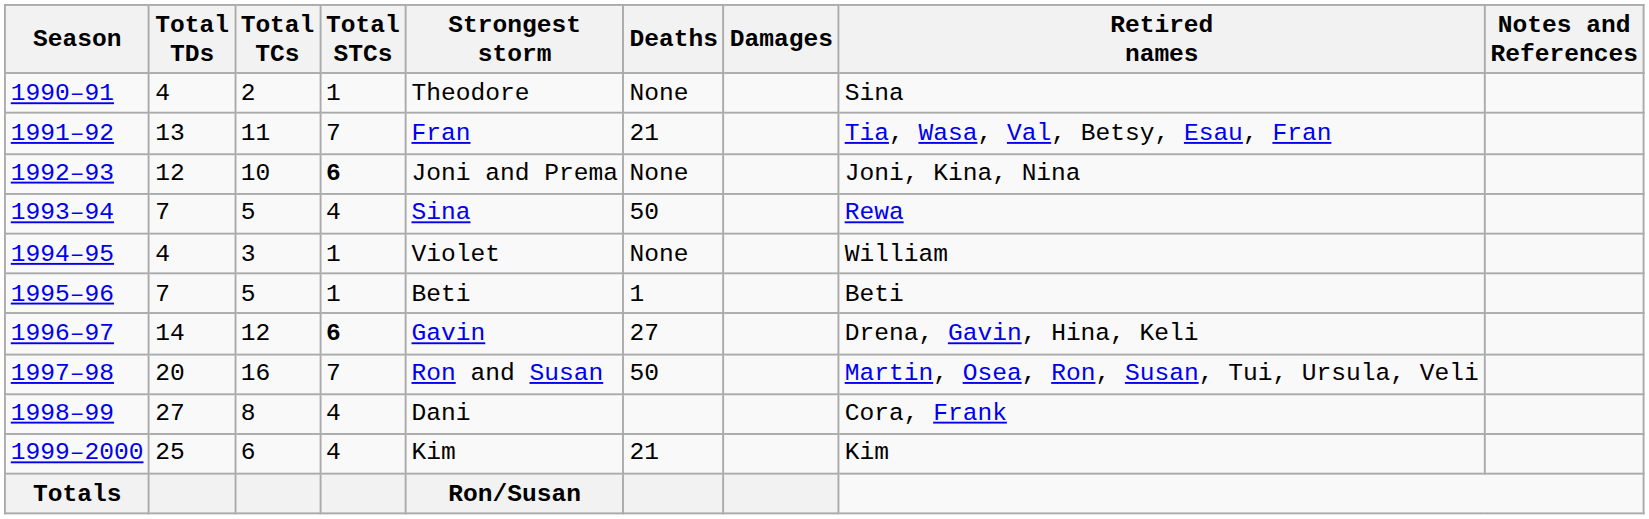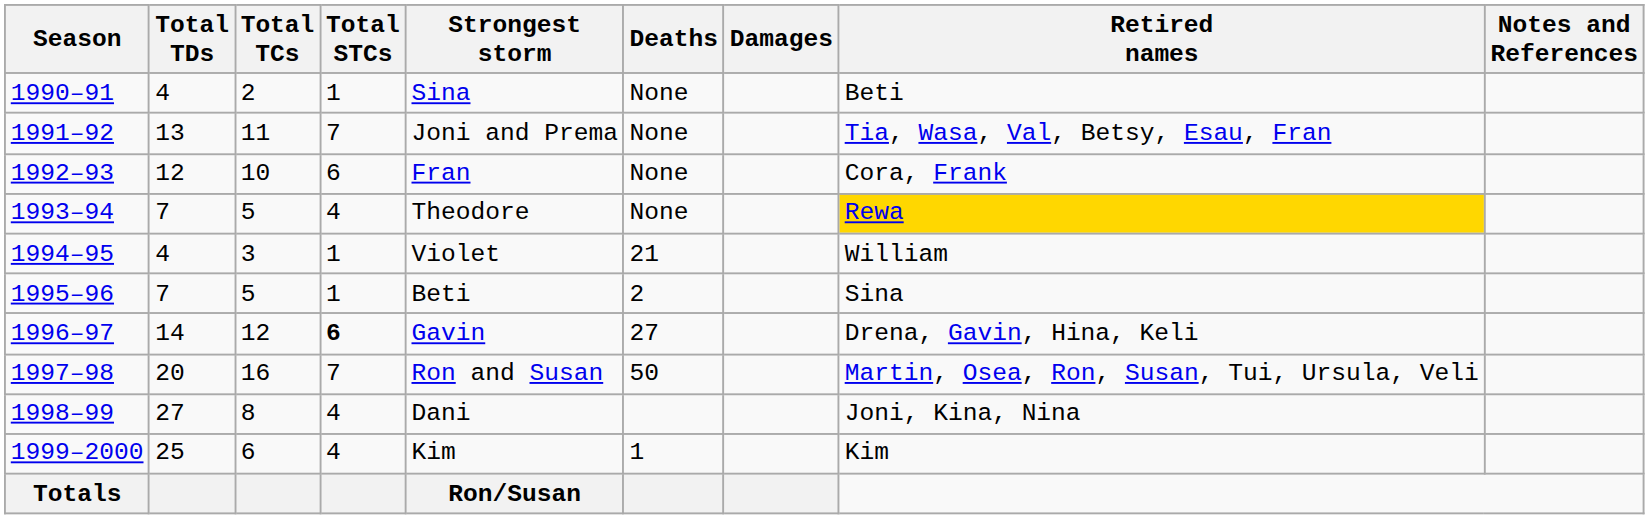 <table class="wikitable sortable">
 <tr>
 <th>Season</th>
 <th>Total<br>TDs</th>
 <th>Total<br>TCs</th>
 <th>Total<br>STCs</th>
 <th>Strongest<br>storm</th>
 <th>Deaths</th>
 <th>Damages</th>
 <th>Retired<br>names</th>
 <th>Notes and<br>References</th>
 </tr>
 <tr>
 <td><a href='#'>1990–91</a></td>
 <td>4</td>
 <td>2</td>
 <td>1</td>
-<td> Theodore</td>
+<td> <a href='#'>Sina</a></td>
 <td>None</td>
 <td></td>
-<td>Sina</td>
+<td>Beti</td>
 <td></td>
 </tr>
 <tr>
 <td><a href='#'>1991–92</a></td>
 <td>13</td>
 <td>11</td>
 <td>7</td>
-<td> <a href='#'>Fran</a></td>
-<td>21</td>
+<td> Joni and Prema</td>
+<td>None</td>
 <td></td>
 <td><a href='#'>Tia</a>, <a href='#'>Wasa</a>, <a href='#'>Val</a>, Betsy, <a href='#'>Esau</a>, <a href='#'>Fran</a></td>
 <td></td>
 </tr>
 <tr>
 <td><a href='#'>1992–93</a></td>
 <td>12</td>
 <td>10</td>
-<td><strong>6</strong></td>
-<td> Joni and Prema</td>
+<td>6</td>
+<td> <a href='#'>Fran</a></td>
 <td>None</td>
 <td></td>
-<td>Joni, Kina, Nina</td>
+<td>Cora, <a href='#'>Frank</a></td>
 <td></td>
 </tr>
 <tr>
 <td><a href='#'>1993–94</a></td>
 <td>7</td>
 <td>5</td>
 <td>4</td>
-<td> <a href='#'>Sina</a></td>
-<td>50</td>
+<td> Theodore</td>
+<td>None</td>
 <td></td>
-<td><a href='#'>Rewa</a></td>
+<td style="background: gold;"><a href='#'>Rewa</a></td>
 <td></td>
 </tr>
 <tr>
 <td><a href='#'>1994–95</a></td>
 <td>4</td>
 <td>3</td>
 <td>1</td>
 <td> Violet</td>
-<td>None</td>
+<td>21</td>
 <td></td>
 <td>William</td>
 <td></td>
 </tr>
 <tr>
 <td><a href='#'>1995–96</a></td>
 <td>7</td>
 <td>5</td>
 <td>1</td>
 <td> Beti</td>
-<td>1</td>
+<td>2</td>
 <td></td>
-<td>Beti</td>
+<td>Sina</td>
 <td></td>
 </tr>
 <tr>
 <td><a href='#'>1996–97</a></td>
 <td>14</td>
 <td>12</td>
 <td><strong>6</strong></td>
 <td> <a href='#'>Gavin</a></td>
 <td>27</td>
 <td></td>
 <td>Drena, <a href='#'>Gavin</a>, Hina, Keli</td>
 <td></td>
 </tr>
 <tr>
 <td><a href='#'>1997–98</a></td>
 <td>20</td>
 <td>16</td>
 <td>7</td>
 <td> <a href='#'>Ron</a> and <a href='#'>Susan</a></td>
 <td>50</td>
 <td></td>
 <td><a href='#'>Martin</a>, <a href='#'>Osea</a>, <a href='#'>Ron</a>, <a href='#'>Susan</a>, Tui, Ursula, Veli</td>
 <td></td>
 </tr>
 <tr>
 <td><a href='#'>1998–99</a></td>
 <td>27</td>
 <td>8</td>
 <td>4</td>
 <td> Dani</td>
 <td></td>
 <td></td>
-<td>Cora, <a href='#'>Frank</a></td>
+<td>Joni, Kina, Nina</td>
 <td></td>
 </tr>
 <tr>
 <td><a href='#'>1999–2000</a></td>
 <td>25</td>
 <td>6</td>
 <td>4</td>
 <td> Kim</td>
-<td>21</td>
+<td>1</td>
 <td></td>
 <td>Kim</td>
 <td></td>
 </tr>
 <tr>
 <th>Totals</th>
 <th></th>
 <th></th>
 <th></th>
 <th>Ron/Susan</th>
 <th></th>
 <th></th>
 </tr>
 </table>
